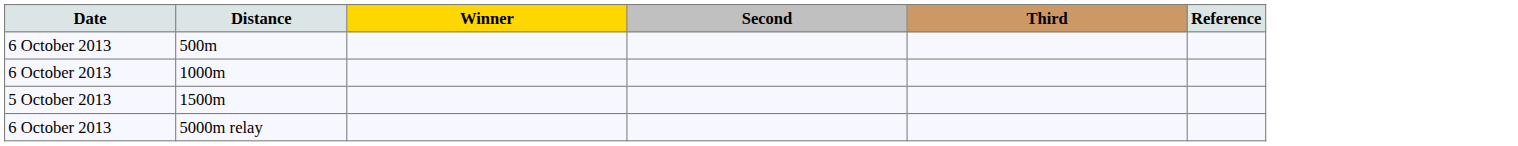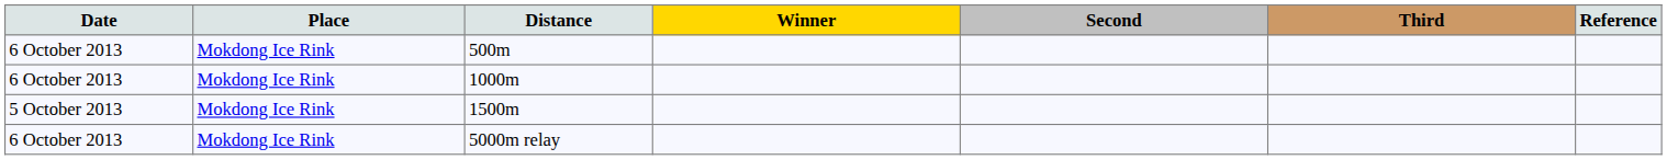 <table bgcolor="#f7f8ff" cellpadding="3" cellspacing="0" border="1" style="font-size: 95%; border: gray solid 1px; border-collapse: collapse;">
 <tr bgcolor="#CCCCCC">
 <td align="center" bgcolor="#DCE5E5" width="150"><strong>Date</strong></td>
+<td align="center" bgcolor="#DCE5E5" width="220"><strong>Place</strong></td>
 <td align="center" bgcolor="#DCE5E5" width="150"><strong>Distance</strong></td>
 <td align="center" bgcolor="gold" width="250"><strong>Winner</strong></td>
 <td align="center" bgcolor="silver" width="250"><strong>Second</strong></td>
 <td align="center" bgcolor="CC9966" width="250"><strong>Third</strong></td>
 <td align="center" bgcolor="#DCE5E5" width="30"><strong>Reference</strong></td>
 </tr>
 <tr align="left">
 <td>6 October 2013</td>
+<td><a href='#'>Mokdong Ice Rink</a></td>
 <td>500m</td>
 <td></td>
 <td></td>
 <td></td>
 <td></td>
 </tr>
 <tr align="left">
 <td>6 October 2013</td>
+<td><a href='#'>Mokdong Ice Rink</a></td>
 <td>1000m</td>
 <td></td>
 <td></td>
 <td></td>
 <td></td>
 </tr>
 <tr align="left">
 <td>5 October 2013</td>
+<td><a href='#'>Mokdong Ice Rink</a></td>
 <td>1500m</td>
 <td></td>
 <td></td>
 <td></td>
 <td></td>
 </tr>
 <tr align="left">
 <td>6 October 2013</td>
+<td><a href='#'>Mokdong Ice Rink</a></td>
 <td>5000m relay</td>
 <td></td>
 <td></td>
 <td></td>
 <td></td>
 </tr>
 </table>
